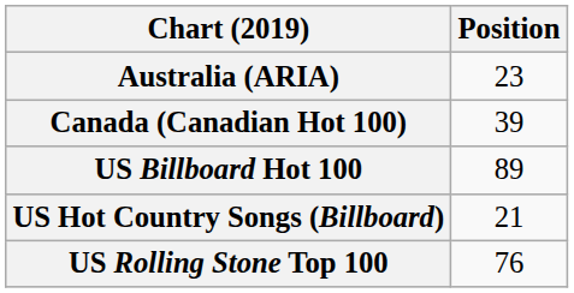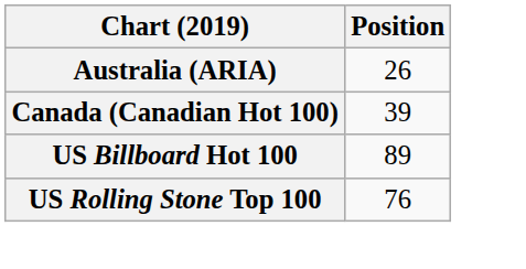 <table class="wikitable sortable plainrowheaders" style="text-align:center">
 <tr>
 <th scope="col">Chart (2019)</th>
 <th scope="col">Position</th>
 </tr>
 <tr>
 <th scope="row">Australia (ARIA)</th>
-<td>23</td>
+<td>26</td>
 </tr>
 <tr>
 <th scope="row">Canada (Canadian Hot 100)</th>
 <td>39</td>
 </tr>
 <tr>
 <th scope="row">US <em>Billboard</em> Hot 100</th>
 <td>89</td>
 </tr>
 <tr>
-<th scope="row">US Hot Country Songs (<em>Billboard</em>)</th>
-<td>21</td>
-</tr>
-<tr>
 <th scope="row">US <em>Rolling Stone</em> Top 100</th>
 <td>76</td>
 </tr>
 </table>
